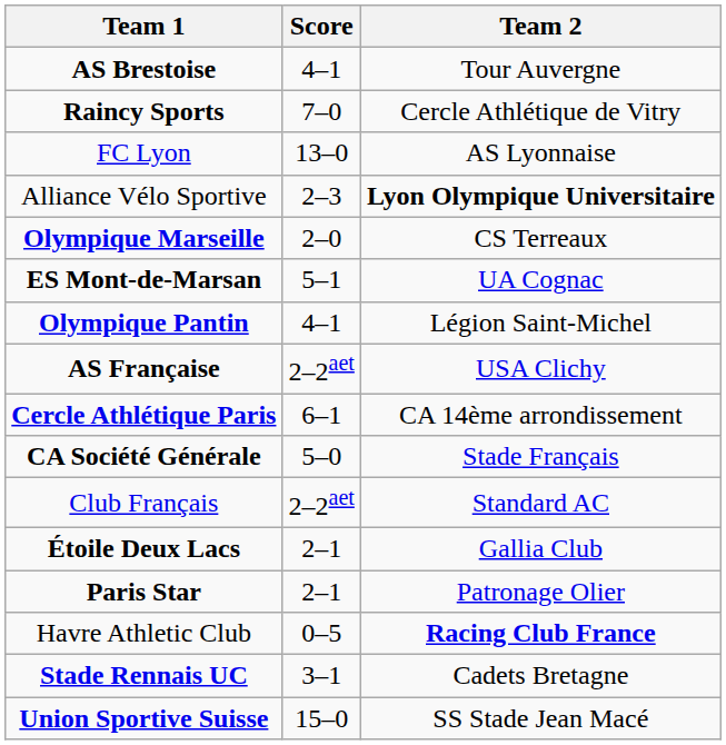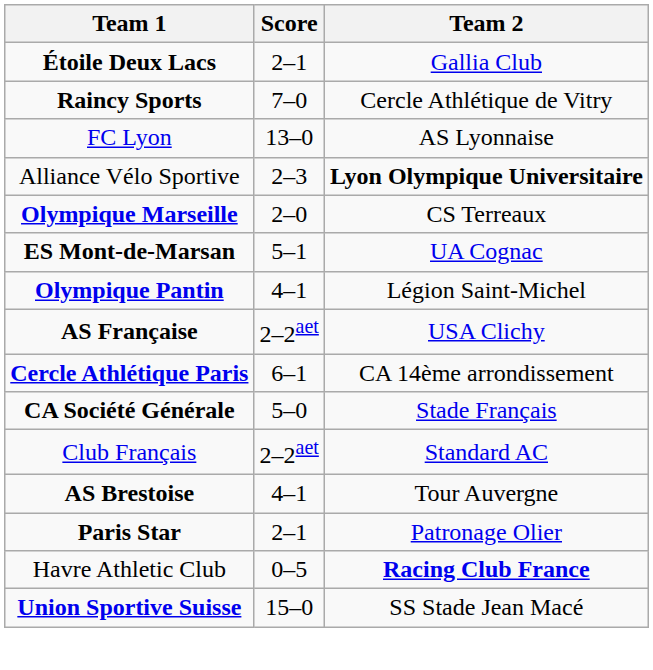 <table class="wikitable" style="text-align: center">
 <tr>
 <th>Team 1</th>
 <th>Score</th>
 <th>Team 2</th>
 </tr>
 <tr>
-<td><strong>AS Brestoise</strong></td>
-<td>4–1</td>
-<td>Tour Auvergne</td>
+<td><strong>Étoile Deux Lacs</strong></td>
+<td>2–1</td>
+<td><a href='#'>Gallia Club</a></td>
 </tr>
 <tr>
 <td><strong>Raincy Sports</strong></td>
 <td>7–0</td>
 <td>Cercle Athlétique de Vitry</td>
 </tr>
 <tr>
 <td><a href='#'>FC Lyon</a></td>
 <td>13–0</td>
 <td>AS Lyonnaise</td>
 </tr>
 <tr>
 <td>Alliance Vélo Sportive</td>
 <td>2–3</td>
 <td><strong>Lyon Olympique Universitaire</strong></td>
 </tr>
 <tr>
 <td><strong><a href='#'>Olympique Marseille</a></strong></td>
 <td>2–0</td>
 <td>CS Terreaux</td>
 </tr>
 <tr>
 <td><strong>ES Mont-de-Marsan</strong></td>
 <td>5–1</td>
 <td><a href='#'>UA Cognac</a></td>
 </tr>
 <tr>
 <td><strong><a href='#'>Olympique Pantin</a></strong></td>
 <td>4–1</td>
 <td>Légion Saint-Michel</td>
 </tr>
 <tr>
 <td><strong>AS Française</strong></td>
 <td>2–2<sup><a href='#'>aet</a></sup></td>
 <td><a href='#'>USA Clichy</a></td>
 </tr>
 <tr>
 <td><strong><a href='#'>Cercle Athlétique Paris</a></strong></td>
 <td>6–1</td>
 <td>CA 14ème arrondissement</td>
 </tr>
 <tr>
 <td><strong>CA Société Générale</strong></td>
 <td>5–0</td>
 <td><a href='#'>Stade Français</a></td>
 </tr>
 <tr>
 <td><a href='#'>Club Français</a></td>
 <td>2–2<sup><a href='#'>aet</a></sup></td>
 <td><a href='#'>Standard AC</a></td>
 </tr>
 <tr>
-<td><strong>Étoile Deux Lacs</strong></td>
-<td>2–1</td>
-<td><a href='#'>Gallia Club</a></td>
+<td><strong>AS Brestoise</strong></td>
+<td>4–1</td>
+<td>Tour Auvergne</td>
 </tr>
 <tr>
 <td><strong>Paris Star</strong></td>
 <td>2–1</td>
 <td><a href='#'>Patronage Olier</a></td>
 </tr>
 <tr>
 <td>Havre Athletic Club</td>
 <td>0–5</td>
 <td><a href='#'><strong>Racing Club France</strong></a></td>
 </tr>
 <tr>
-<td><strong><a href='#'>Stade Rennais UC</a></strong></td>
-<td>3–1</td>
-<td>Cadets Bretagne</td>
-</tr>
-<tr>
 <td><strong><a href='#'>Union Sportive Suisse</a></strong></td>
 <td>15–0</td>
 <td>SS Stade Jean Macé</td>
 </tr>
 </table>
